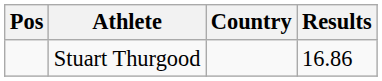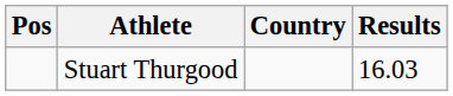 <table class="wikitable">
 <tr>
 <th>Pos</th>
 <th>Athlete</th>
 <th>Country</th>
 <th>Results</th>
 </tr>
 <tr>
 <td align="center"></td>
 <td>Stuart Thurgood</td>
 <td></td>
-<td>16.86</td>
+<td>16.03</td>
 </tr>
 </table>
